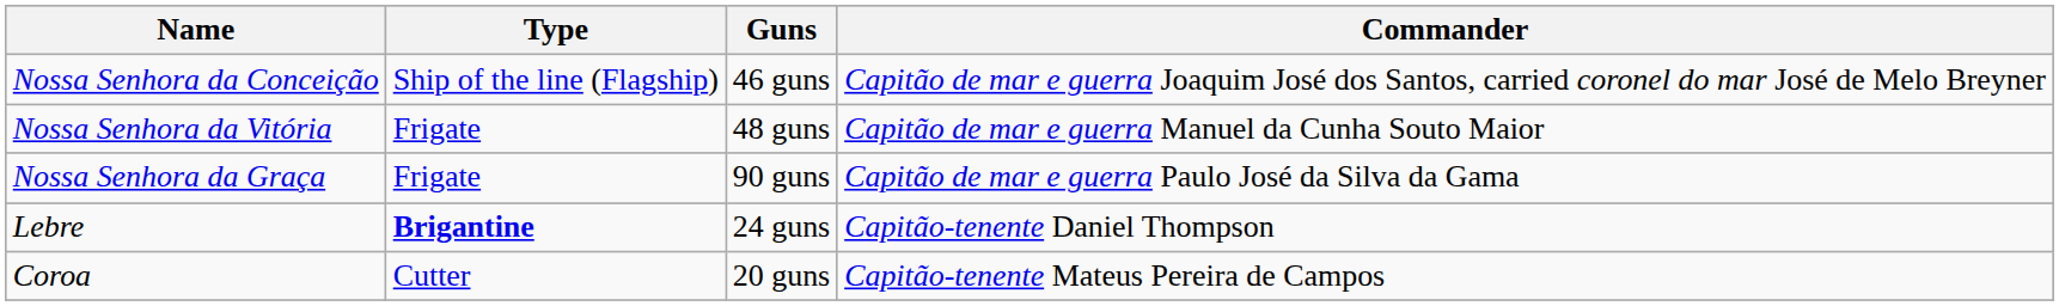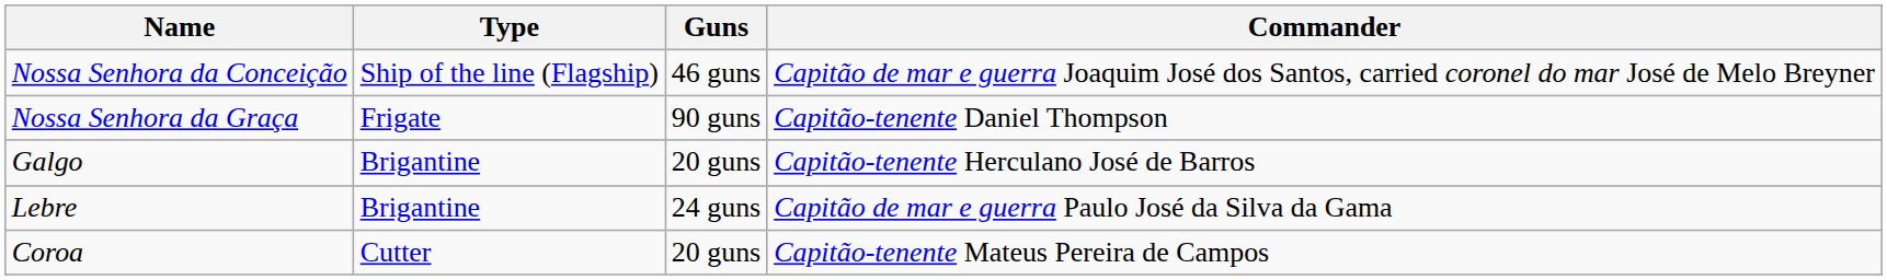 <table class="wikitable sortable">
 <tr>
 <th>Name</th>
 <th>Type</th>
 <th>Guns</th>
 <th>Commander</th>
 </tr>
 <tr>
 <td><em><a href='#'>Nossa Senhora da Conceição</a></em></td>
 <td><a href='#'>Ship of the line</a> (<a href='#'>Flagship</a>)</td>
 <td>46 guns</td>
 <td><em><a href='#'>Capitão de mar e guerra</a></em> Joaquim José dos Santos, carried <em>coronel do mar</em> José de Melo Breyner</td>
 </tr>
 <tr>
-<td><em><a href='#'>Nossa Senhora da Vitória</a></em></td>
-<td><a href='#'>Frigate</a></td>
-<td>48 guns</td>
-<td><em><a href='#'>Capitão de mar e guerra</a></em> Manuel da Cunha Souto Maior</td>
-</tr>
-<tr>
 <td><em><a href='#'>Nossa Senhora da Graça</a></em></td>
 <td><a href='#'>Frigate</a></td>
 <td>90 guns</td>
-<td><em><a href='#'>Capitão de mar e guerra</a></em> Paulo José da Silva da Gama</td>
+<td><em><a href='#'>Capitão-tenente</a></em> Daniel Thompson</td>
+</tr>
+<tr>
+<td><em>Galgo</em></td>
+<td><a href='#'>Brigantine</a></td>
+<td>20 guns</td>
+<td><em><a href='#'>Capitão-tenente</a></em> Herculano José de Barros</td>
 </tr>
 <tr>
 <td><em>Lebre</em></td>
-<td><strong><a href='#'>Brigantine</a></strong></td>
+<td><a href='#'>Brigantine</a></td>
 <td>24 guns</td>
-<td><em><a href='#'>Capitão-tenente</a></em> Daniel Thompson</td>
+<td><em><a href='#'>Capitão de mar e guerra</a></em> Paulo José da Silva da Gama</td>
 </tr>
 <tr>
 <td><em>Coroa</em></td>
 <td><a href='#'>Cutter</a></td>
 <td>20 guns</td>
 <td><em><a href='#'>Capitão-tenente</a></em> Mateus Pereira de Campos</td>
 </tr>
 </table>
